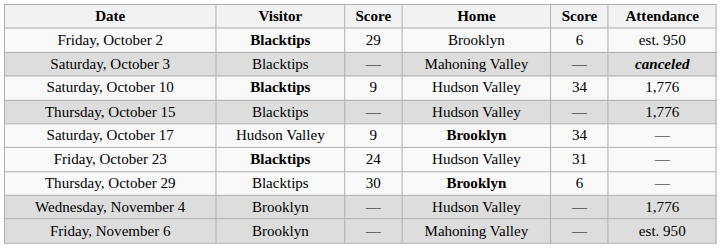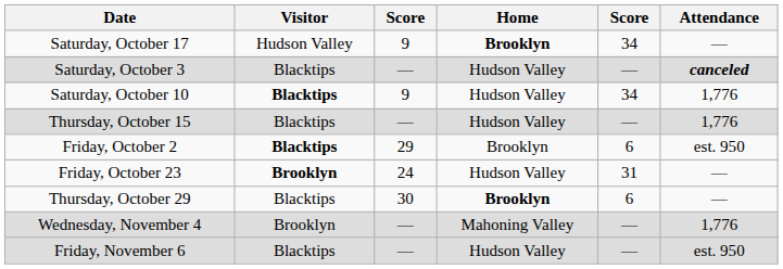 <table class="wikitable sortable" style="width: 60%; text-align:center">
 <tr>
 <th>Date</th>
 <th>Visitor</th>
 <th>Score</th>
 <th>Home</th>
 <th>Score</th>
 <th>Attendance</th>
 </tr>
 <tr>
-<td>Friday, October 2</td>
-<td><strong>Blacktips</strong></td>
-<td>29</td>
-<td>Brooklyn</td>
-<td>6</td>
-<td>est. 950</td>
+<td>Saturday, October 17</td>
+<td>Hudson Valley</td>
+<td>9</td>
+<td><strong>Brooklyn</strong></td>
+<td>34</td>
+<td>—</td>
 </tr>
 <tr style="background-color:#ddd;">
 <td>Saturday, October 3</td>
 <td>Blacktips</td>
 <td>—</td>
-<td>Mahoning Valley</td>
+<td>Hudson Valley</td>
 <td>—</td>
 <td><strong><em>canceled</em></strong></td>
 </tr>
 <tr>
 <td>Saturday, October 10</td>
 <td><strong>Blacktips</strong></td>
 <td>9</td>
 <td>Hudson Valley</td>
 <td>34</td>
 <td>1,776</td>
 </tr>
 <tr style="background-color:#ddd;">
 <td>Thursday, October 15</td>
 <td>Blacktips</td>
 <td>—</td>
 <td>Hudson Valley</td>
 <td>—</td>
 <td>1,776</td>
 </tr>
 <tr>
-<td>Saturday, October 17</td>
-<td>Hudson Valley</td>
-<td>9</td>
-<td><strong>Brooklyn</strong></td>
-<td>34</td>
-<td>—</td>
+<td>Friday, October 2</td>
+<td><strong>Blacktips</strong></td>
+<td>29</td>
+<td>Brooklyn</td>
+<td>6</td>
+<td>est. 950</td>
 </tr>
 <tr>
 <td>Friday, October 23</td>
-<td><strong>Blacktips</strong></td>
+<td><strong>Brooklyn</strong></td>
 <td>24</td>
 <td>Hudson Valley</td>
 <td>31</td>
 <td>—</td>
 </tr>
 <tr>
 <td>Thursday, October 29</td>
 <td>Blacktips</td>
 <td>30</td>
 <td><strong>Brooklyn</strong></td>
 <td>6</td>
 <td>—</td>
 </tr>
 <tr style="background-color:#ddd;">
 <td>Wednesday, November 4</td>
 <td>Brooklyn</td>
 <td>—</td>
-<td>Hudson Valley</td>
+<td>Mahoning Valley</td>
 <td>—</td>
 <td>1,776</td>
 </tr>
 <tr style="background-color:#ddd;">
 <td>Friday, November 6</td>
-<td>Brooklyn</td>
+<td>Blacktips</td>
 <td>—</td>
-<td>Mahoning Valley</td>
+<td>Hudson Valley</td>
 <td>—</td>
 <td>est. 950</td>
 </tr>
 </table>
